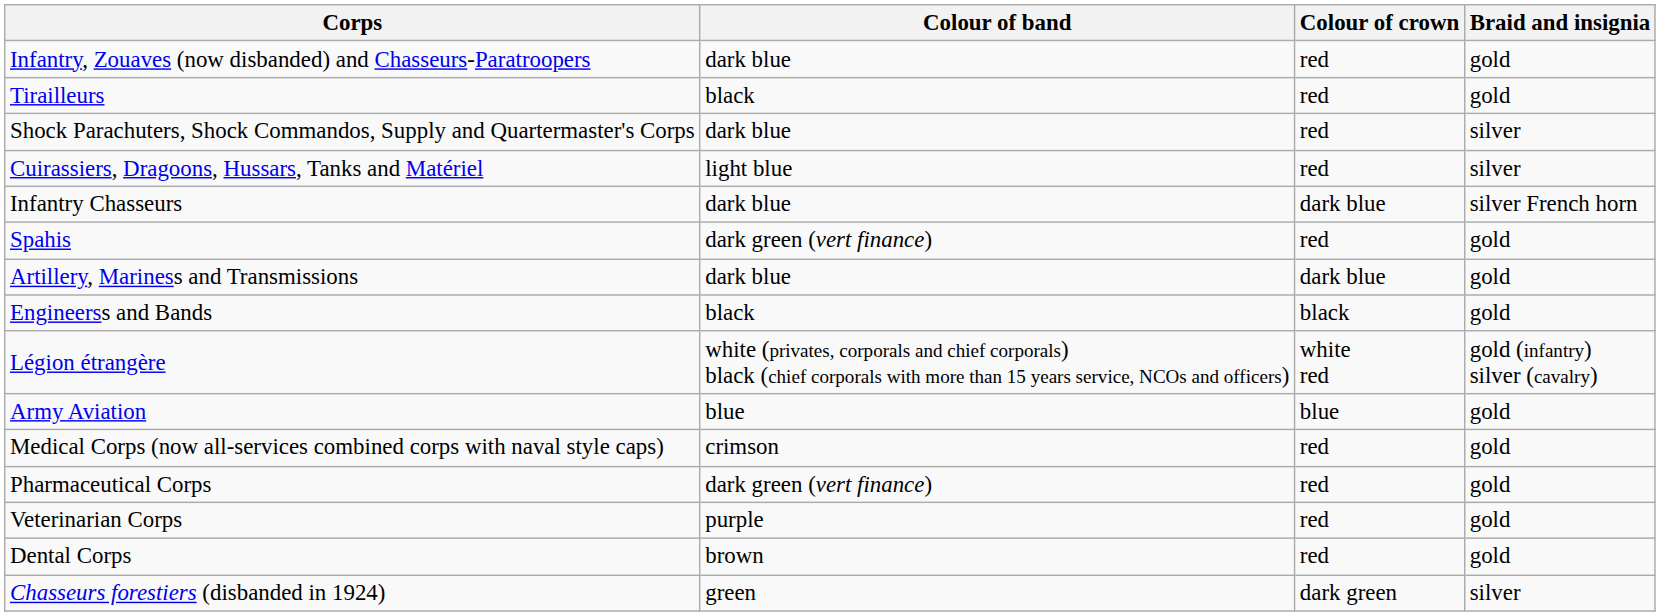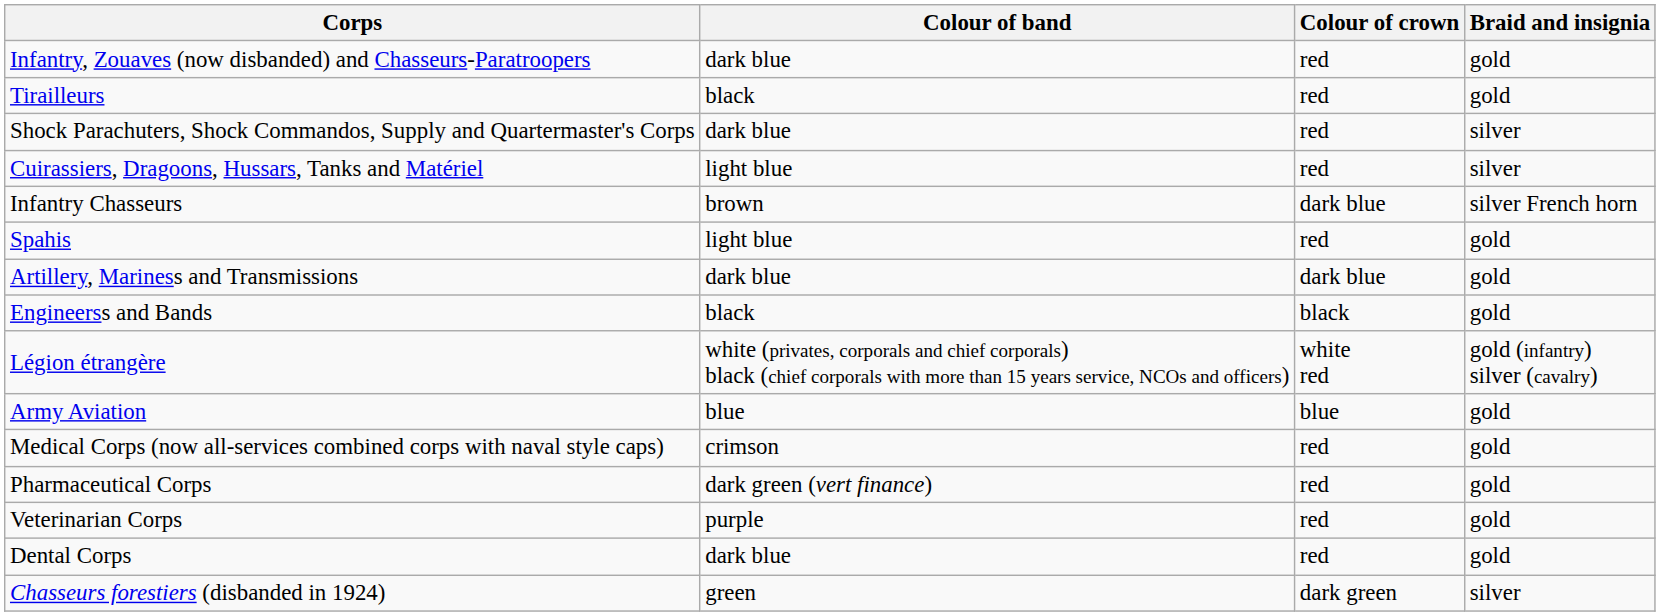 <table class=wikitable>
 <tr>
 <th>Corps</th>
 <th>Colour of band</th>
 <th>Colour of crown</th>
 <th>Braid and insignia</th>
 </tr>
 <tr>
 <td><a href='#'>Infantry</a>, <a href='#'>Zouaves</a> (now disbanded) and <a href='#'>Chasseurs</a>-<a href='#'>Paratroopers</a></td>
 <td>dark blue</td>
 <td>red</td>
 <td>gold</td>
 </tr>
 <tr>
 <td><a href='#'>Tirailleurs</a></td>
 <td>black</td>
 <td>red</td>
 <td>gold</td>
 </tr>
 <tr>
 <td>Shock Parachuters, Shock Commandos, Supply and Quartermaster's Corps</td>
 <td>dark blue</td>
 <td>red</td>
 <td>silver</td>
 </tr>
 <tr>
 <td><a href='#'>Cuirassiers</a>, <a href='#'>Dragoons</a>, <a href='#'>Hussars</a>, Tanks and <a href='#'>Matériel</a></td>
 <td>light blue</td>
 <td>red</td>
 <td>silver</td>
 </tr>
 <tr>
 <td>Infantry Chasseurs</td>
-<td>dark blue</td>
+<td>brown</td>
 <td>dark blue</td>
 <td>silver French horn</td>
 </tr>
 <tr>
 <td><a href='#'>Spahis</a></td>
-<td>dark green (<em>vert finance</em>)</td>
+<td>light blue</td>
 <td>red</td>
 <td>gold</td>
 </tr>
 <tr>
 <td><a href='#'>Artillery</a>, <a href='#'>Marines</a>s and Transmissions</td>
 <td>dark blue</td>
 <td>dark blue</td>
 <td>gold</td>
 </tr>
 <tr>
 <td><a href='#'>Engineers</a>s and Bands</td>
 <td>black</td>
 <td>black</td>
 <td>gold</td>
 </tr>
 <tr>
 <td><a href='#'>Légion étrangère</a></td>
 <td>white (<small>privates, corporals and chief corporals</small>)<br>black (<small>chief corporals with more than 15 years service, NCOs and officers</small>)</td>
 <td>white <br>red</td>
 <td>gold (<small>infantry</small>)<br>silver (<small>cavalry</small>)</td>
 </tr>
 <tr>
 <td><a href='#'>Army Aviation</a></td>
 <td>blue</td>
 <td>blue</td>
 <td>gold</td>
 </tr>
 <tr>
 <td>Medical Corps (now all-services combined corps with naval style caps)</td>
 <td>crimson</td>
 <td>red</td>
 <td>gold</td>
 </tr>
 <tr>
 <td>Pharmaceutical Corps</td>
 <td>dark green (<em>vert finance</em>)</td>
 <td>red</td>
 <td>gold</td>
 </tr>
 <tr>
 <td>Veterinarian Corps</td>
 <td>purple</td>
 <td>red</td>
 <td>gold</td>
 </tr>
 <tr>
 <td>Dental Corps</td>
-<td>brown</td>
+<td>dark blue</td>
 <td>red</td>
 <td>gold</td>
 </tr>
 <tr>
 <td><a href='#'><em>Chasseurs forestiers</em></a> (disbanded in 1924)</td>
 <td>green</td>
 <td>dark green</td>
 <td>silver</td>
 </tr>
 </table>
